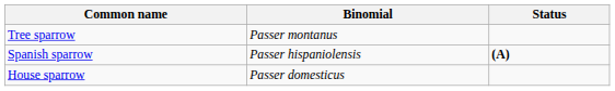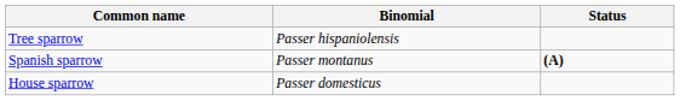 <table style="width:60%;" class="wikitable">
 <tr>
 <th width=40%>Common name</th>
 <th width=40%>Binomial</th>
 <th width=20%>Status</th>
 </tr>
 <tr>
 <td><a href='#'>Tree sparrow</a></td>
-<td><em>Passer montanus</em></td>
+<td><em>Passer hispaniolensis</em></td>
 <td></td>
 </tr>
 <tr>
 <td><a href='#'>Spanish sparrow</a></td>
-<td><em>Passer hispaniolensis</em></td>
+<td><em>Passer montanus</em></td>
 <td><strong>(A)</strong></td>
 </tr>
 <tr>
 <td><a href='#'>House sparrow</a></td>
 <td><em>Passer domesticus</em></td>
 <td></td>
 </tr>
 </table>
